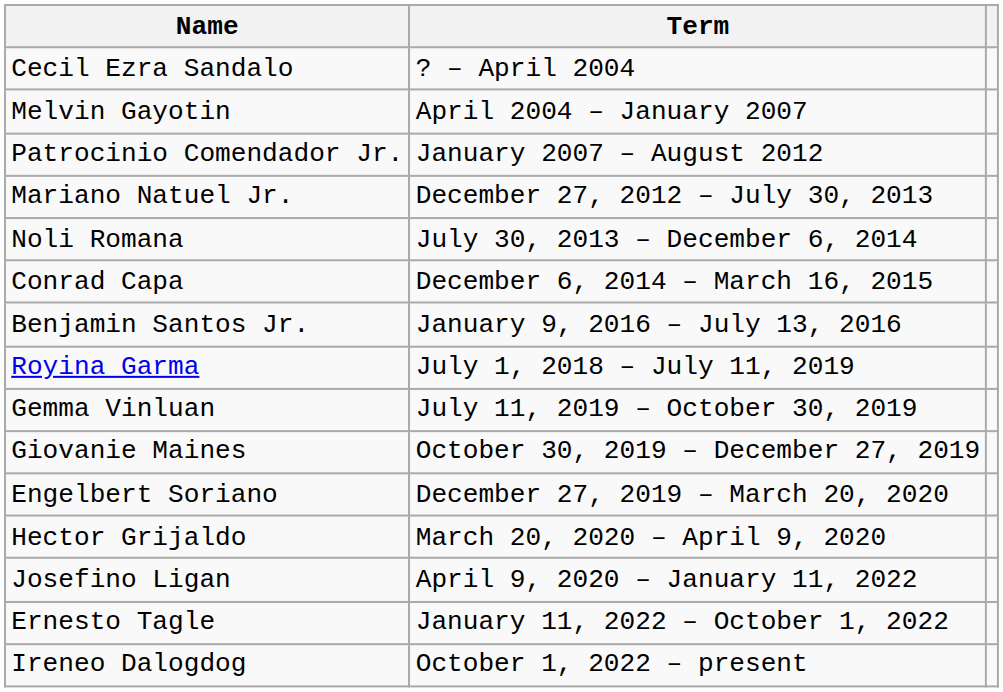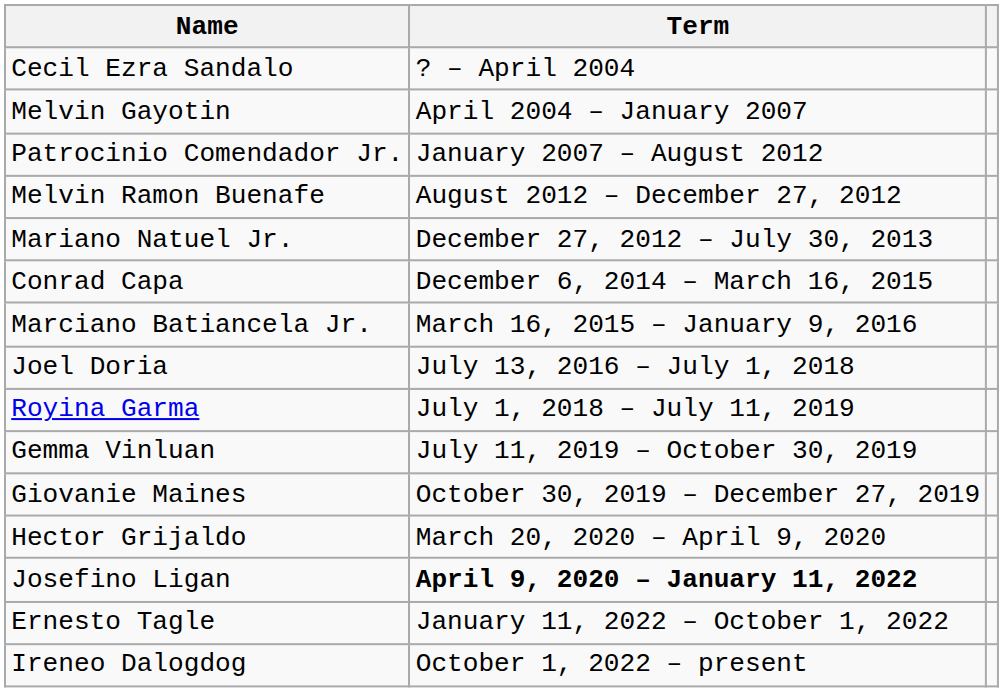 <table class="wikitable sortable">
 <tr>
 <th>Name</th>
 <th>Term</th>
 <th scope="col" class="unsortable"></th>
 </tr>
 <tr>
 <td>Cecil Ezra Sandalo</td>
 <td>? – April 2004</td>
 <td style="text-align: center;"></td>
 </tr>
 <tr>
 <td>Melvin Gayotin</td>
 <td>April 2004 – January 2007</td>
 <td style="text-align: center;"></td>
 </tr>
 <tr>
 <td>Patrocinio Comendador Jr.</td>
 <td>January 2007 – August 2012</td>
 <td style="text-align: center;"></td>
 </tr>
 <tr>
-<td>Mariano Natuel Jr.</td>
-<td>December 27, 2012 – July 30, 2013</td>
+<td>Melvin Ramon Buenafe</td>
+<td>August 2012 – December 27, 2012</td>
 <td style="text-align: center;"></td>
 </tr>
 <tr>
-<td>Noli Romana</td>
-<td>July 30, 2013 – December 6, 2014</td>
+<td>Mariano Natuel Jr.</td>
+<td>December 27, 2012 – July 30, 2013</td>
 <td style="text-align: center;"></td>
 </tr>
 <tr>
 <td>Conrad Capa</td>
 <td>December 6, 2014 – March 16, 2015</td>
 <td style="text-align: center;"></td>
 </tr>
 <tr>
-<td>Benjamin Santos Jr.</td>
-<td>January 9, 2016 – July 13, 2016</td>
+<td>Marciano Batiancela Jr.</td>
+<td>March 16, 2015 – January 9, 2016</td>
+<td style="text-align: center;"></td>
+</tr>
+<tr>
+<td>Joel Doria</td>
+<td>July 13, 2016 – July 1, 2018</td>
 <td style="text-align: center;"></td>
 </tr>
 <tr>
 <td><a href='#'>Royina Garma</a></td>
 <td>July 1, 2018 – July 11, 2019</td>
 <td style="text-align: center;"></td>
 </tr>
 <tr>
 <td>Gemma Vinluan</td>
 <td>July 11, 2019 – October 30, 2019</td>
 <td style="text-align: center;"></td>
 </tr>
 <tr>
 <td>Giovanie Maines</td>
 <td>October 30, 2019 – December 27, 2019</td>
 <td style="text-align: center;"></td>
 </tr>
 <tr>
-<td>Engelbert Soriano</td>
-<td>December 27, 2019 – March 20, 2020</td>
-<td style="text-align: center;"></td>
-</tr>
-<tr>
 <td>Hector Grijaldo</td>
 <td>March 20, 2020 – April 9, 2020</td>
 <td style="text-align: center;"></td>
 </tr>
 <tr>
 <td>Josefino Ligan</td>
-<td>April 9, 2020 – January 11, 2022</td>
+<td><strong>April 9, 2020 – January 11, 2022</strong></td>
 <td style="text-align: center;"></td>
 </tr>
 <tr>
 <td>Ernesto Tagle</td>
 <td>January 11, 2022 – October 1, 2022</td>
 <td style="text-align: center;"></td>
 </tr>
 <tr>
 <td>Ireneo Dalogdog</td>
 <td>October 1, 2022 – present</td>
 <td style="text-align: center;"></td>
 </tr>
 </table>
